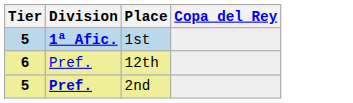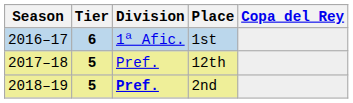 <table class="wikitable">
 <tr style="background:#f0f6fa;">
+<th>Season</th>
 <th>Tier</th>
 <th>Division</th>
 <th>Place</th>
 <th><a href='#'>Copa del Rey</a></th>
 </tr>
 <tr>
-<th style="background:#BBD7EC;">5</th>
-<td style="background:#BBD7EC;"><strong><a href='#'>1ª Afic.</a></strong></td>
+<td style="background:#BBD7EC;">2016–17</td>
+<th style="background:#BBD7EC;">6</th>
+<td style="background:#BBD7EC;"><a href='#'>1ª Afic.</a></td>
 <td style="background:#BBD7EC;">1st</td>
 <th style="background:#efefef;"></th>
 </tr>
 <tr>
-<th style="background:#EFEF99;">6</th>
+<td style="background:#EFEF99;">2017–18</td>
+<th style="background:#EFEF99;">5</th>
 <td style="background:#EFEF99;"><a href='#'>Pref.</a></td>
 <td style="background:#EFEF99;">12th</td>
 <th style="background:#efefef;"></th>
 </tr>
 <tr>
+<td style="background:#EFEF99;">2018–19</td>
 <th style="background:#EFEF99;">5</th>
 <td style="background:#EFEF99;"><strong><a href='#'>Pref.</a></strong></td>
 <td style="background:#EFEF99;">2nd</td>
 <th style="background:#efefef;"></th>
 </tr>
 </table>
